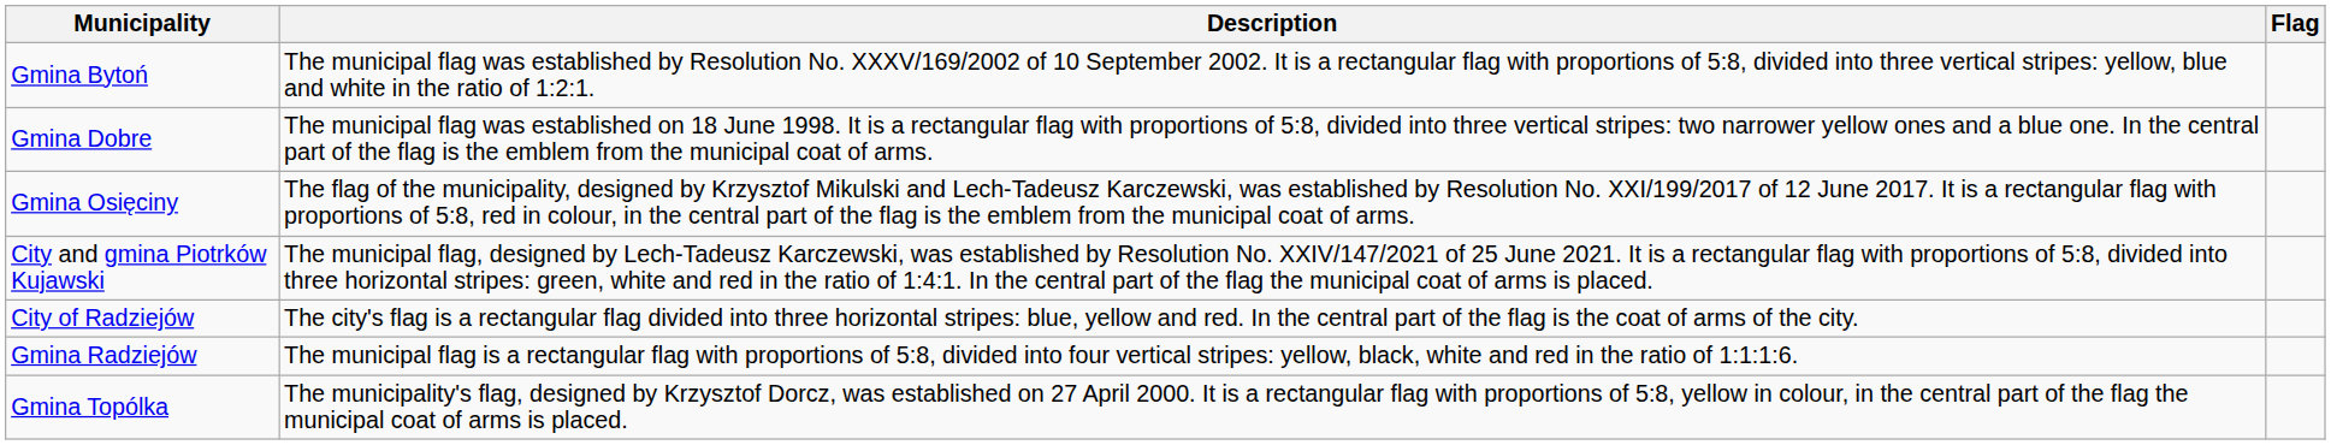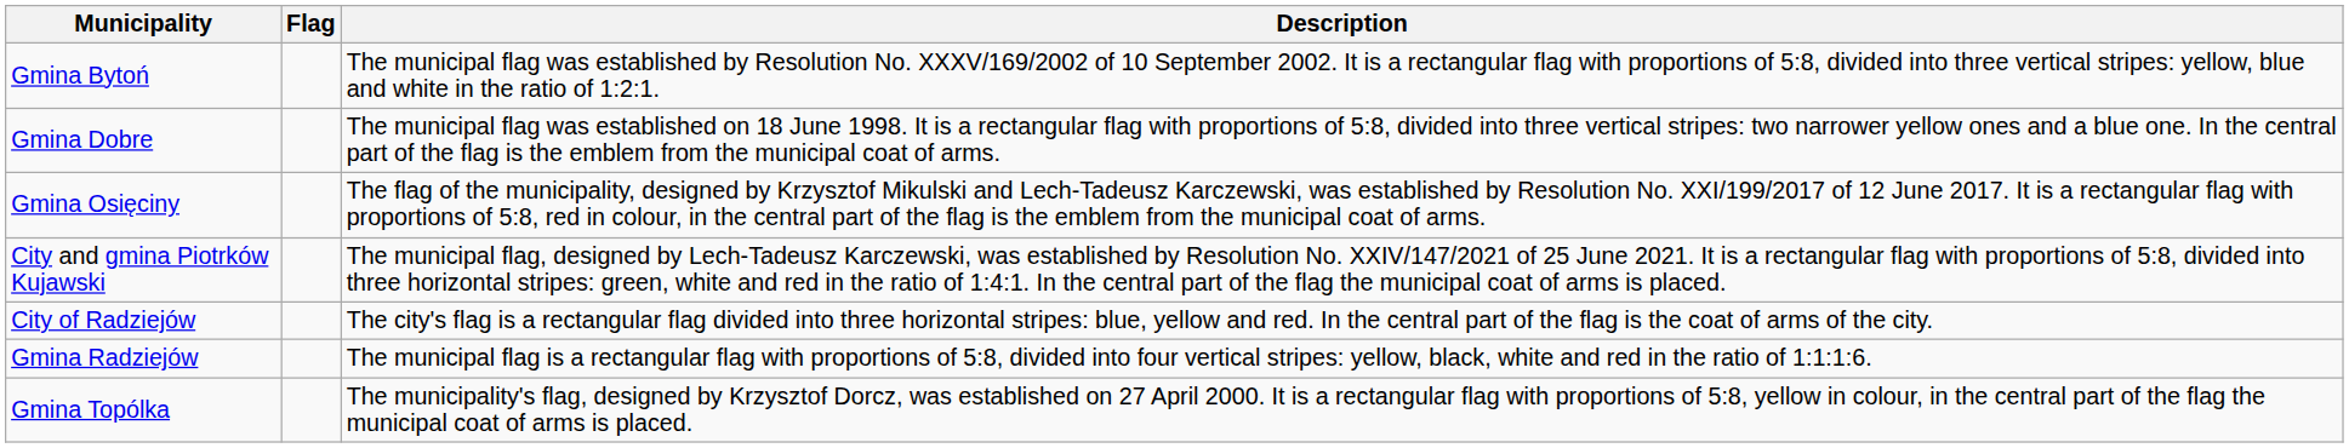 <table class="wikitable" style="text-align: left">
 <tr>
 <th>Municipality</th>
+<th>Flag</th>
 <th>Description</th>
-<th>Flag</th>
 </tr>
 <tr>
 <td><a href='#'>Gmina Bytoń</a></td>
+<td></td>
 <td>The municipal flag was established by Resolution No. XXXV/169/2002 of 10 September 2002. It is a rectangular flag with proportions of 5:8, divided into three vertical stripes: yellow, blue and white in the ratio of 1:2:1.</td>
-<td></td>
 </tr>
 <tr>
 <td><a href='#'>Gmina Dobre</a></td>
+<td></td>
 <td>The municipal flag was established on 18 June 1998. It is a rectangular flag with proportions of 5:8, divided into three vertical stripes: two narrower yellow ones and a blue one. In the central part of the flag is the emblem from the municipal coat of arms.</td>
-<td></td>
 </tr>
 <tr>
 <td><a href='#'>Gmina Osięciny</a></td>
+<td></td>
 <td>The flag of the municipality, designed by Krzysztof Mikulski and Lech-Tadeusz Karczewski, was established by Resolution No. XXI/199/2017 of 12 June 2017. It is a rectangular flag with proportions of 5:8, red in colour, in the central part of the flag is the emblem from the municipal coat of arms.</td>
-<td></td>
 </tr>
 <tr>
 <td><a href='#'>City</a> and <a href='#'>gmina Piotrków Kujawski</a></td>
+<td></td>
 <td>The municipal flag, designed by Lech-Tadeusz Karczewski, was established by Resolution No. XXIV/147/2021 of 25 June 2021. It is a rectangular flag with proportions of 5:8, divided into three horizontal stripes: green, white and red in the ratio of 1:4:1. In the central part of the flag the municipal coat of arms is placed.</td>
-<td></td>
 </tr>
 <tr>
 <td><a href='#'>City of Radziejów</a></td>
+<td></td>
 <td>The city's flag is a rectangular flag divided into three horizontal stripes: blue, yellow and red. In the central part of the flag is the coat of arms of the city.</td>
-<td></td>
 </tr>
 <tr>
 <td><a href='#'>Gmina Radziejów</a></td>
+<td></td>
 <td>The municipal flag is a rectangular flag with proportions of 5:8, divided into four vertical stripes: yellow, black, white and red in the ratio of 1:1:1:6.</td>
-<td></td>
 </tr>
 <tr>
 <td><a href='#'>Gmina Topólka</a></td>
+<td></td>
 <td>The municipality's flag, designed by Krzysztof Dorcz, was established on 27 April 2000. It is a rectangular flag with proportions of 5:8, yellow in colour, in the central part of the flag the municipal coat of arms is placed.</td>
-<td></td>
 </tr>
 </table>
